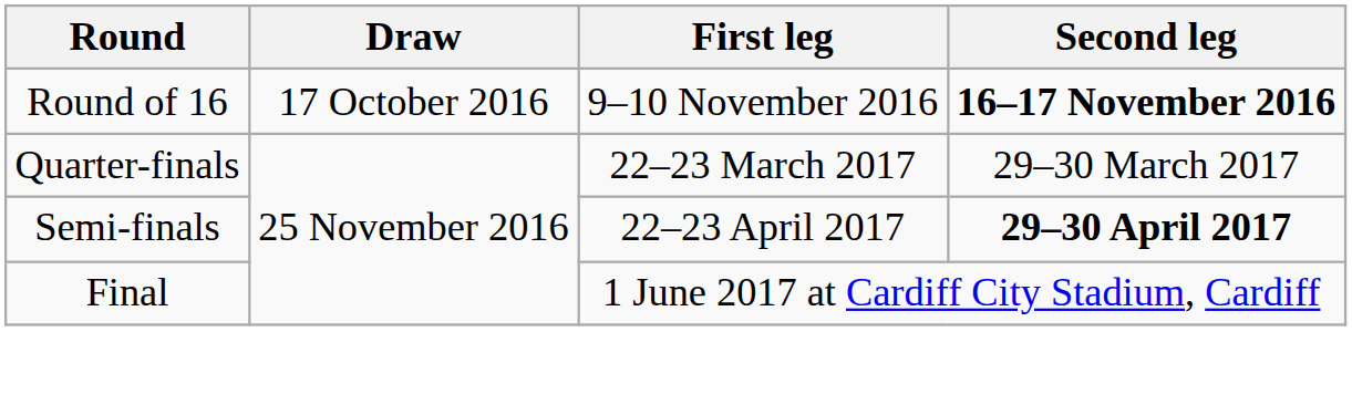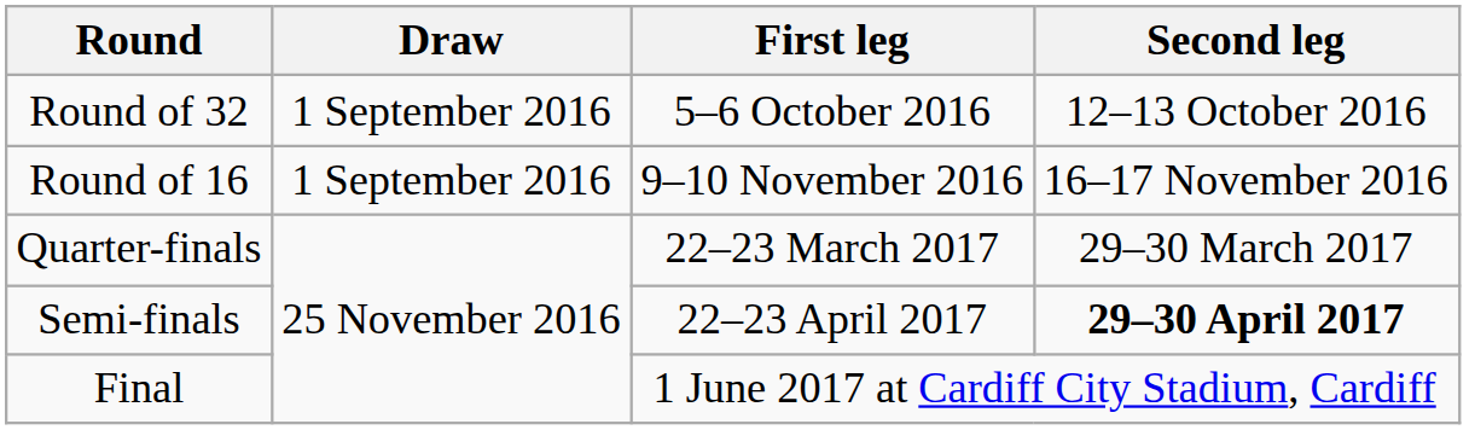 <table class="wikitable" style=text-align:center>
 <tr>
 <th>Round</th>
 <th>Draw</th>
 <th>First leg</th>
 <th>Second leg</th>
 </tr>
 <tr>
+<td>Round of 32</td>
+<td>1 September 2016</td>
+<td>5–6 October 2016</td>
+<td>12–13 October 2016</td>
+</tr>
+<tr>
 <td>Round of 16</td>
-<td>17 October 2016</td>
+<td>1 September 2016</td>
 <td>9–10 November 2016</td>
-<td><strong>16–17 November 2016</strong></td>
+<td>16–17 November 2016</td>
 </tr>
 <tr>
 <td>Quarter-finals</td>
 <td rowspan=3>25 November 2016</td>
 <td>22–23 March 2017</td>
 <td>29–30 March 2017</td>
 </tr>
 <tr>
 <td>Semi-finals</td>
 <td>22–23 April 2017</td>
 <td><strong>29–30 April 2017</strong></td>
 </tr>
 <tr>
 <td>Final</td>
 <td colspan=2>1 June 2017 at <a href='#'>Cardiff City Stadium</a>, <a href='#'>Cardiff</a></td>
 </tr>
 </table>
